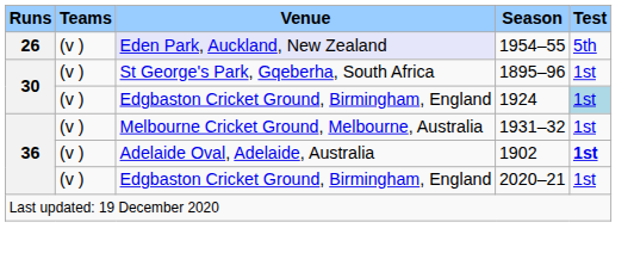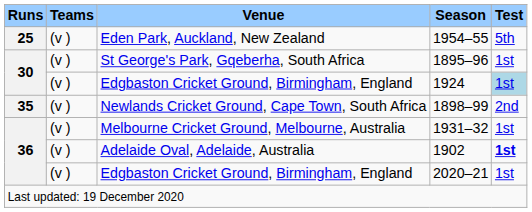 <table class="wikitable">
 <tr style="background:#9cf;">
 <td style="text-align:center;"><strong>Runs</strong></td>
 <td style="text-align:center;"><strong>Teams</strong></td>
 <td style="text-align:center;"><strong>Venue</strong></td>
 <td style="text-align:center;"><strong>Season</strong></td>
 <td style="text-align:center;"><strong>Test</strong></td>
 </tr>
 <tr>
-<th>26</th>
+<th>25</th>
 <td> (v )</td>
-<td style="background: lavender;"><a href='#'>Eden Park</a>, <a href='#'>Auckland</a>, New Zealand</td>
+<td><a href='#'>Eden Park</a>, <a href='#'>Auckland</a>, New Zealand</td>
 <td>1954–55</td>
 <td><a href='#'>5th</a></td>
 </tr>
 <tr>
 <th rowspan="2" style="vertical-align:middle;">30</th>
 <td> (v )</td>
 <td><a href='#'>St George's Park</a>, <a href='#'>Gqeberha</a>, South Africa</td>
 <td>1895–96</td>
 <td><a href='#'>1st</a></td>
 </tr>
 <tr>
 <td> (v )</td>
 <td><a href='#'>Edgbaston Cricket Ground</a>, <a href='#'>Birmingham</a>, England</td>
 <td>1924</td>
 <td style="background: lightblue;"><a href='#'>1st</a></td>
+</tr>
+<tr>
+<th>35</th>
+<td> (v )</td>
+<td><a href='#'>Newlands Cricket Ground</a>, <a href='#'>Cape Town</a>, South Africa</td>
+<td>1898–99</td>
+<td><a href='#'>2nd</a></td>
 </tr>
 <tr>
 <th rowspan="3" style="vertical-align:middle;">36</th>
 <td> (v )</td>
 <td><a href='#'>Melbourne Cricket Ground</a>, <a href='#'>Melbourne</a>, Australia</td>
 <td>1931–32</td>
 <td><a href='#'>1st</a></td>
 </tr>
 <tr>
 <td> (v )</td>
 <td><a href='#'>Adelaide Oval</a>, <a href='#'>Adelaide</a>, Australia</td>
 <td>1902</td>
 <td><strong><a href='#'>1st</a></strong></td>
 </tr>
 <tr>
 <td> (v )</td>
 <td><a href='#'>Edgbaston Cricket Ground</a>, <a href='#'>Birmingham</a>, England</td>
 <td>2020–21</td>
 <td><a href='#'>1st</a></td>
 </tr>
 <tr>
 <td colspan="5"><small>Last updated: 19 December 2020</small></td>
 </tr>
 </table>
